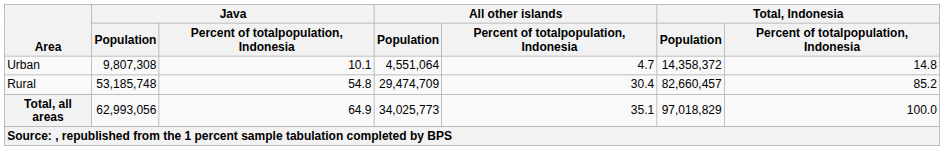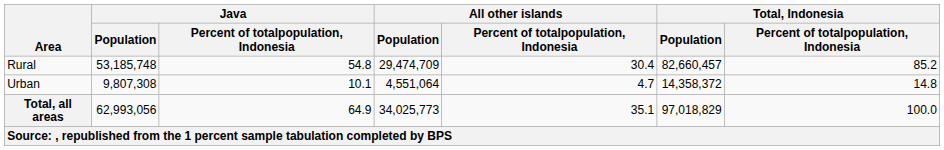 <table class="wikitable plainrowheaders" style="text-align: right">
 <tr class="static-row-header" style="vertical-align: bottom">
 <th scope="col" rowspan="2">Area</th>
 <th scope="col" colspan="2">Java</th>
 <th scope="col" colspan="2">All other islands</th>
 <th scope="col" colspan="2">Total, Indonesia</th>
 </tr>
 <tr>
 <th scope="col">Population</th>
 <th scope="col">Percent of totalpopulation, Indonesia</th>
 <th scope="col">Population</th>
 <th scope="col">Percent of totalpopulation, Indonesia</th>
 <th scope="col">Population</th>
 <th scope="col">Percent of totalpopulation, Indonesia</th>
 </tr>
 <tr>
+<td style="text-align: left">Rural</td>
+<td>53,185,748</td>
+<td>54.8</td>
+<td>29,474,709</td>
+<td>30.4</td>
+<td>82,660,457</td>
+<td>85.2</td>
+</tr>
+<tr>
 <td style="text-align: left">Urban</td>
 <td>9,807,308</td>
 <td>10.1</td>
 <td>4,551,064</td>
 <td>4.7</td>
 <td>14,358,372</td>
 <td>14.8</td>
-</tr>
-<tr>
-<td style="text-align: left">Rural</td>
-<td>53,185,748</td>
-<td>54.8</td>
-<td>29,474,709</td>
-<td>30.4</td>
-<td>82,660,457</td>
-<td>85.2</td>
 </tr>
 <tr>
 <th scope="row"><strong>Total, all areas</strong></th>
 <td>62,993,056</td>
 <td>64.9</td>
 <td>34,025,773</td>
 <td>35.1</td>
 <td>97,018,829</td>
 <td>100.0</td>
 </tr>
 <tr>
 <th scope="row" colspan="7" style="text-align: left"><strong>Source:</strong> , republished from the 1 percent sample tabulation completed by BPS</th>
 </tr>
 </table>
